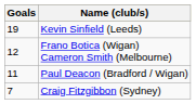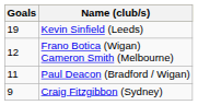 <table class="wikitable">
 <tr bgcolor=#bdb76b>
 <th>Goals</th>
 <th>Name (club/s)</th>
 </tr>
 <tr>
 <td>19</td>
 <td><a href='#'>Kevin Sinfield</a> (Leeds)</td>
 </tr>
 <tr>
 <td>12</td>
 <td><a href='#'>Frano Botica</a> (Wigan) <br> <a href='#'>Cameron Smith</a> (Melbourne)</td>
 </tr>
 <tr>
 <td>11</td>
 <td><a href='#'>Paul Deacon</a> (Bradford / Wigan)</td>
 </tr>
 <tr>
-<td>7</td>
+<td>9</td>
 <td><a href='#'>Craig Fitzgibbon</a> (Sydney)</td>
 </tr>
 </table>
